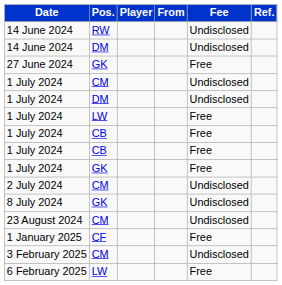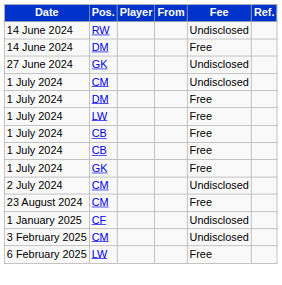 <table class="wikitable plainrowheaders sortable">
 <tr>
 <th style="background:#0033CC;color:#FFFFFF;">Date</th>
 <th style="background:#0033CC;color:#FFFFFF;">Pos.</th>
 <th style="background:#0033CC;color:#FFFFFF;">Player</th>
 <th style="background:#0033CC;color:#FFFFFF;">From</th>
 <th style="background:#0033CC;color:#FFFFFF;">Fee</th>
 <th style="background:#0033CC;color:#FFFFFF;">Ref.</th>
 </tr>
 <tr>
 <td>14 June 2024</td>
 <td><a href='#'>RW</a></td>
 <td></td>
 <td></td>
 <td>Undisclosed</td>
 <td></td>
 </tr>
 <tr>
 <td>14 June 2024</td>
 <td><a href='#'>DM</a></td>
 <td></td>
 <td></td>
-<td>Undisclosed</td>
+<td>Free</td>
 <td></td>
 </tr>
 <tr>
 <td>27 June 2024</td>
 <td><a href='#'>GK</a></td>
 <td></td>
 <td></td>
-<td>Free</td>
+<td>Undisclosed</td>
 <td></td>
 </tr>
 <tr>
 <td>1 July 2024</td>
 <td><a href='#'>CM</a></td>
 <td></td>
 <td></td>
 <td>Undisclosed</td>
 <td></td>
 </tr>
 <tr>
 <td>1 July 2024</td>
 <td><a href='#'>DM</a></td>
 <td></td>
 <td></td>
-<td>Undisclosed</td>
+<td>Free</td>
 <td></td>
 </tr>
 <tr>
 <td>1 July 2024</td>
 <td><a href='#'>LW</a></td>
 <td></td>
 <td></td>
 <td>Free</td>
 <td></td>
 </tr>
 <tr>
 <td>1 July 2024</td>
 <td><a href='#'>CB</a></td>
 <td></td>
 <td></td>
 <td>Free</td>
 <td></td>
 </tr>
 <tr>
 <td>1 July 2024</td>
 <td><a href='#'>CB</a></td>
 <td></td>
 <td></td>
 <td>Free</td>
 <td></td>
 </tr>
 <tr>
 <td>1 July 2024</td>
 <td><a href='#'>GK</a></td>
 <td></td>
 <td></td>
 <td>Free</td>
 <td></td>
 </tr>
 <tr>
 <td>2 July 2024</td>
 <td><a href='#'>CM</a></td>
 <td></td>
 <td></td>
 <td>Undisclosed</td>
 <td></td>
 </tr>
 <tr>
-<td>8 July 2024</td>
-<td><a href='#'>GK</a></td>
-<td></td>
-<td></td>
-<td>Undisclosed</td>
-<td></td>
-</tr>
-<tr>
 <td>23 August 2024</td>
 <td><a href='#'>CM</a></td>
 <td></td>
 <td></td>
-<td>Undisclosed</td>
+<td>Free</td>
 <td></td>
 </tr>
 <tr>
 <td>1 January 2025</td>
 <td><a href='#'>CF</a></td>
 <td></td>
 <td></td>
-<td>Free</td>
+<td>Undisclosed</td>
 <td></td>
 </tr>
 <tr>
 <td>3 February 2025</td>
 <td><a href='#'>CM</a></td>
 <td></td>
 <td></td>
 <td>Undisclosed</td>
 <td></td>
 </tr>
 <tr>
 <td>6 February 2025</td>
 <td><a href='#'>LW</a></td>
 <td></td>
 <td></td>
 <td>Free</td>
 <td></td>
 </tr>
 </table>
